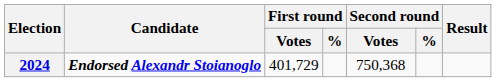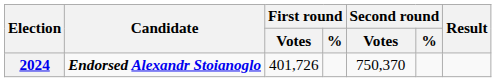 <table class=wikitable style=text-align:center>
 <tr>
 <th rowspan="2">Election</th>
 <th rowspan="2">Candidate</th>
 <th colspan="2" scope="col">First round</th>
 <th colspan="2">Second round</th>
 <th rowspan="2">Result</th>
 </tr>
 <tr>
 <th>Votes</th>
 <th>%</th>
 <th>Votes</th>
 <th>%</th>
 </tr>
 <tr>
 <th><a href='#'>2024</a></th>
 <td><strong><em>Endorsed <a href='#'>Alexandr Stoianoglo</a></em></strong></td>
-<td>401,729</td>
+<td>401,726</td>
 <td></td>
-<td>750,368</td>
+<td>750,370</td>
 <td></td>
 <td></td>
 </tr>
 </table>
